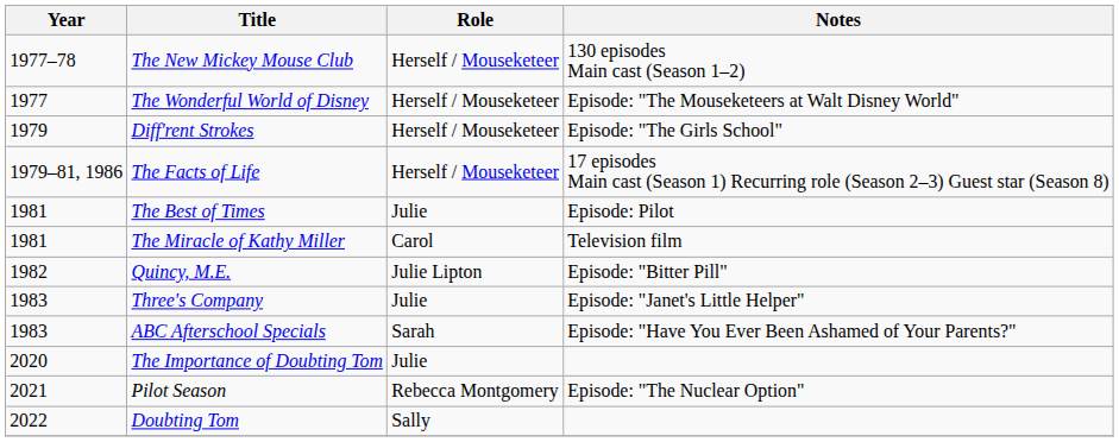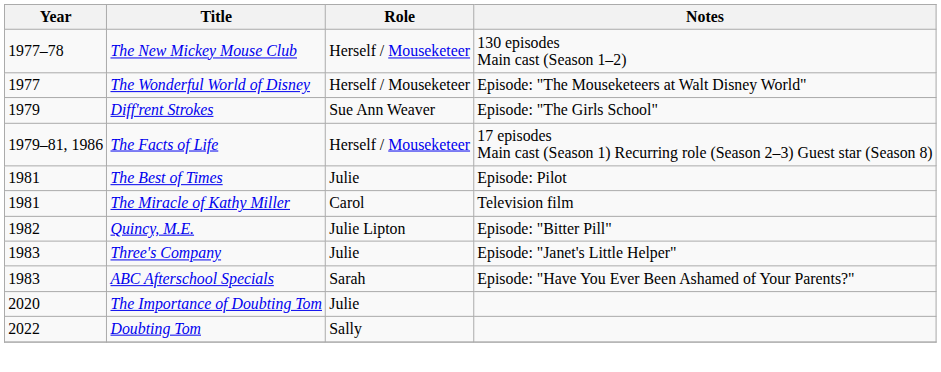 <table class="wikitable sortable">
 <tr>
 <th>Year</th>
 <th>Title</th>
 <th>Role</th>
 <th class="unsortable">Notes</th>
 </tr>
 <tr>
 <td>1977–78</td>
 <td><em><a href='#'>The New Mickey Mouse Club</a></em></td>
 <td>Herself / <a href='#'>Mouseketeer</a></td>
 <td>130 episodes <br> Main cast (Season 1–2)</td>
 </tr>
 <tr>
 <td>1977</td>
 <td><em><a href='#'>The Wonderful World of Disney</a></em></td>
 <td>Herself / Mouseketeer</td>
 <td>Episode: "The Mouseketeers at Walt Disney World"</td>
 </tr>
 <tr>
 <td>1979</td>
 <td><em><a href='#'>Diff'rent Strokes</a></em></td>
-<td>Herself / Mouseketeer</td>
+<td>Sue Ann Weaver</td>
 <td>Episode: "The Girls School"</td>
 </tr>
 <tr>
 <td>1979–81, 1986</td>
 <td><em><a href='#'>The Facts of Life</a></em></td>
 <td>Herself / <a href='#'>Mouseketeer</a></td>
 <td>17 episodes <br> Main cast (Season 1) Recurring role (Season 2–3) Guest star (Season 8)</td>
 </tr>
 <tr>
 <td>1981</td>
 <td><em><a href='#'>The Best of Times</a></em></td>
 <td>Julie</td>
 <td>Episode: Pilot</td>
 </tr>
 <tr>
 <td>1981</td>
 <td><em><a href='#'>The Miracle of Kathy Miller</a></em></td>
 <td>Carol</td>
 <td>Television film</td>
 </tr>
 <tr>
 <td>1982</td>
 <td><em><a href='#'>Quincy, M.E.</a></em></td>
 <td>Julie Lipton</td>
 <td>Episode: "Bitter Pill"</td>
 </tr>
 <tr>
 <td>1983</td>
 <td><em><a href='#'>Three's Company</a></em></td>
 <td>Julie</td>
 <td>Episode: "Janet's Little Helper"</td>
 </tr>
 <tr>
 <td>1983</td>
 <td><em><a href='#'>ABC Afterschool Specials</a></em></td>
 <td>Sarah</td>
 <td>Episode: "Have You Ever Been Ashamed of Your Parents?"</td>
 </tr>
 <tr>
 <td>2020</td>
 <td><em><a href='#'>The Importance of Doubting Tom</a></em></td>
 <td>Julie</td>
 <td></td>
 </tr>
 <tr>
-<td>2021</td>
-<td><em>Pilot Season</em></td>
-<td>Rebecca Montgomery</td>
-<td>Episode: "The Nuclear Option"</td>
-</tr>
-<tr>
 <td>2022</td>
 <td><em><a href='#'>Doubting Tom</a></em></td>
 <td>Sally</td>
 <td></td>
 </tr>
 <tr>
 </tr>
 </table>
